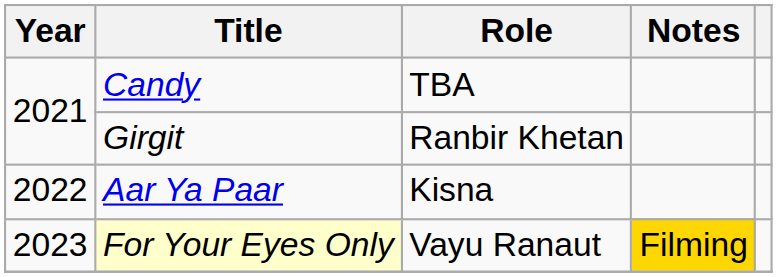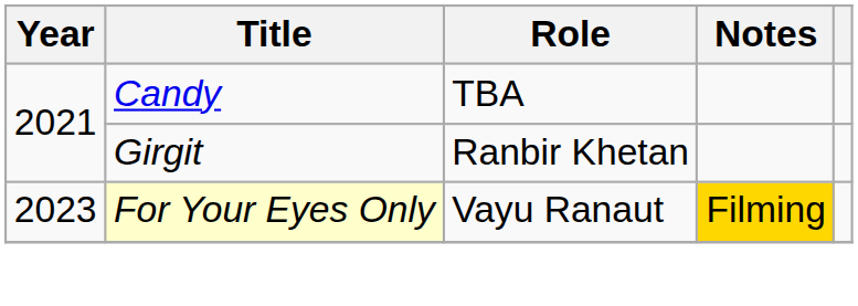 <table class="wikitable sortable plainrowheaders">
 <tr style="text-align:center;">
 <th scope="col">Year</th>
 <th scope="col">Title</th>
 <th scope="col">Role</th>
 <th>Notes</th>
 <th></th>
 </tr>
 <tr>
 <td rowspan="2">2021</td>
 <td><em><a href='#'>Candy</a></em></td>
 <td>TBA</td>
 <td></td>
 <td></td>
 </tr>
 <tr>
 <td><em>Girgit</em></td>
 <td>Ranbir Khetan</td>
 <td></td>
 <td></td>
 </tr>
 <tr>
-<td>2022</td>
-<td><a href='#'><em>Aar Ya Paar</em></a></td>
-<td>Kisna</td>
-<td></td>
-<td></td>
-</tr>
-<tr>
 <td>2023</td>
 <td align="left" style="background:#FFFFCC;"><em>For Your Eyes Only</em></td>
 <td>Vayu Ranaut</td>
 <td style="background: gold;">Filming</td>
 <td></td>
 </tr>
 <tr>
 </tr>
 </table>
